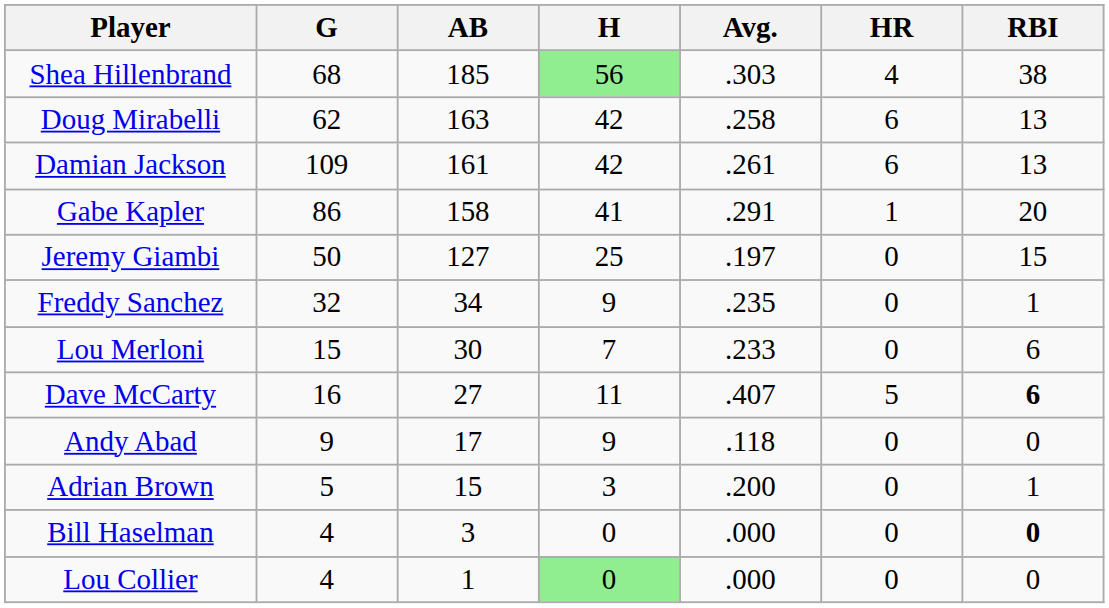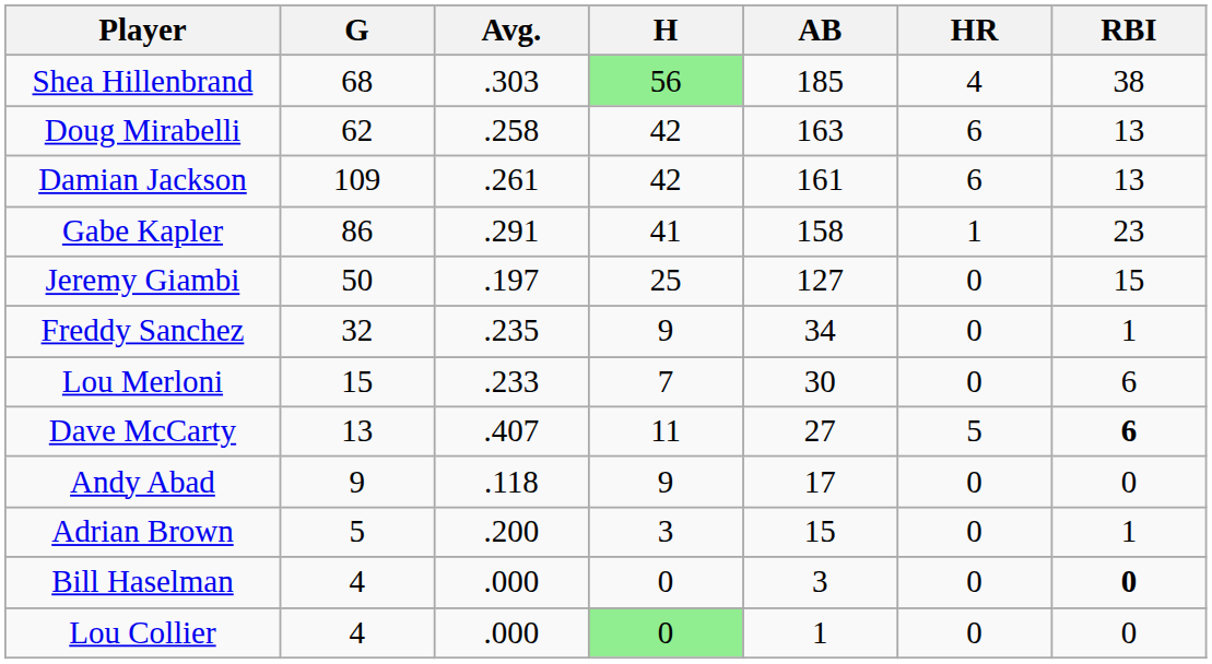 <table class="wikitable sortable">
 <tr>
 <th bgcolor="#DDDDFF" width="16%">Player</th>
 <th bgcolor="#DDDDFF" width="9%">G</th>
+<th bgcolor="#DDDDFF" width="9%">Avg.</th>
+<th bgcolor="#DDDDFF" width="9%">H</th>
 <th bgcolor="#DDDDFF" width="9%">AB</th>
-<th bgcolor="#DDDDFF" width="9%">H</th>
-<th bgcolor="#DDDDFF" width="9%">Avg.</th>
 <th bgcolor="#DDDDFF" width="9%">HR</th>
 <th bgcolor="#DDDDFF" width="9%">RBI</th>
 </tr>
 <tr align="center">
 <td><a href='#'>Shea Hillenbrand</a></td>
 <td>68</td>
+<td>.303</td>
+<td style="background: lightgreen;">56</td>
 <td>185</td>
-<td style="background: lightgreen;">56</td>
-<td>.303</td>
 <td>4</td>
 <td>38</td>
 </tr>
 <tr align="center">
 <td><a href='#'>Doug Mirabelli</a></td>
 <td>62</td>
+<td>.258</td>
+<td>42</td>
 <td>163</td>
-<td>42</td>
-<td>.258</td>
 <td>6</td>
 <td>13</td>
 </tr>
 <tr align="center">
 <td><a href='#'>Damian Jackson</a></td>
 <td>109</td>
+<td>.261</td>
+<td>42</td>
 <td>161</td>
-<td>42</td>
-<td>.261</td>
 <td>6</td>
 <td>13</td>
 </tr>
 <tr align=center>
 <td><a href='#'>Gabe Kapler</a></td>
 <td>86</td>
+<td>.291</td>
+<td>41</td>
 <td>158</td>
-<td>41</td>
-<td>.291</td>
 <td>1</td>
-<td>20</td>
+<td>23</td>
 </tr>
 <tr align="center">
 <td><a href='#'>Jeremy Giambi</a></td>
 <td>50</td>
+<td>.197</td>
+<td>25</td>
 <td>127</td>
-<td>25</td>
-<td>.197</td>
 <td>0</td>
 <td>15</td>
 </tr>
 <tr align="center">
 <td><a href='#'>Freddy Sanchez</a></td>
 <td>32</td>
+<td>.235</td>
+<td>9</td>
 <td>34</td>
-<td>9</td>
-<td>.235</td>
 <td>0</td>
 <td>1</td>
 </tr>
 <tr align="center">
 <td><a href='#'>Lou Merloni</a></td>
 <td>15</td>
+<td>.233</td>
+<td>7</td>
 <td>30</td>
-<td>7</td>
-<td>.233</td>
 <td>0</td>
 <td>6</td>
 </tr>
 <tr align="center">
 <td><a href='#'>Dave McCarty</a></td>
-<td>16</td>
+<td>13</td>
+<td>.407</td>
+<td>11</td>
 <td>27</td>
-<td>11</td>
-<td>.407</td>
 <td>5</td>
 <td><strong>6</strong></td>
 </tr>
 <tr align="center">
 <td><a href='#'>Andy Abad</a></td>
 <td>9</td>
+<td>.118</td>
+<td>9</td>
 <td>17</td>
-<td>9</td>
-<td>.118</td>
 <td>0</td>
 <td>0</td>
 </tr>
 <tr align="center">
 <td><a href='#'>Adrian Brown</a></td>
 <td>5</td>
+<td>.200</td>
+<td>3</td>
 <td>15</td>
-<td>3</td>
-<td>.200</td>
 <td>0</td>
 <td>1</td>
 </tr>
 <tr align="center">
 <td><a href='#'>Bill Haselman</a></td>
 <td>4</td>
+<td>.000</td>
+<td>0</td>
 <td>3</td>
-<td>0</td>
-<td>.000</td>
 <td>0</td>
 <td><strong>0</strong></td>
 </tr>
 <tr align="center">
 <td><a href='#'>Lou Collier</a></td>
 <td>4</td>
+<td>.000</td>
+<td style="background: lightgreen;">0</td>
 <td>1</td>
-<td style="background: lightgreen;">0</td>
-<td>.000</td>
 <td>0</td>
 <td>0</td>
 </tr>
 </table>
